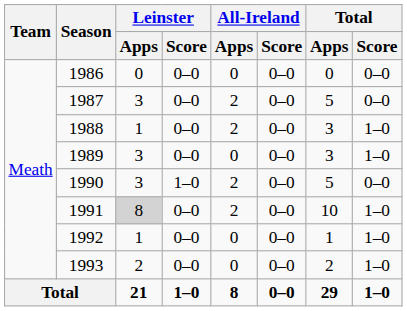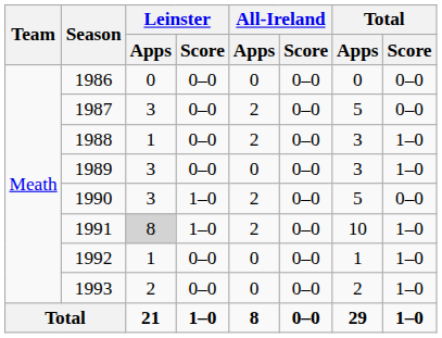 <table class="wikitable" style="text-align:center">
 <tr>
 <th rowspan="2">Team</th>
 <th rowspan="2">Season</th>
 <th colspan="2"><a href='#'>Leinster</a></th>
 <th colspan="2"><a href='#'>All-Ireland</a></th>
 <th colspan="2">Total</th>
 </tr>
 <tr>
 <th>Apps</th>
 <th>Score</th>
 <th>Apps</th>
 <th>Score</th>
 <th>Apps</th>
 <th>Score</th>
 </tr>
 <tr>
 <td rowspan="8"><a href='#'>Meath</a></td>
 <td>1986</td>
 <td>0</td>
 <td>0–0</td>
 <td>0</td>
 <td>0–0</td>
 <td>0</td>
 <td>0–0</td>
 </tr>
 <tr>
 <td>1987</td>
 <td>3</td>
 <td>0–0</td>
 <td>2</td>
 <td>0–0</td>
 <td>5</td>
 <td>0–0</td>
 </tr>
 <tr>
 <td>1988</td>
 <td>1</td>
 <td>0–0</td>
 <td>2</td>
 <td>0–0</td>
 <td>3</td>
 <td>1–0</td>
 </tr>
 <tr>
 <td>1989</td>
 <td>3</td>
 <td>0–0</td>
 <td>0</td>
 <td>0–0</td>
 <td>3</td>
 <td>1–0</td>
 </tr>
 <tr>
 <td>1990</td>
 <td>3</td>
 <td>1–0</td>
 <td>2</td>
 <td>0–0</td>
 <td>5</td>
 <td>0–0</td>
 </tr>
 <tr>
 <td>1991</td>
 <td style="background: lightgrey;">8</td>
-<td>0–0</td>
+<td>1–0</td>
 <td>2</td>
 <td>0–0</td>
 <td>10</td>
 <td>1–0</td>
 </tr>
 <tr>
 <td>1992</td>
 <td>1</td>
 <td>0–0</td>
 <td>0</td>
 <td>0–0</td>
 <td>1</td>
 <td>1–0</td>
 </tr>
 <tr>
 <td>1993</td>
 <td>2</td>
 <td>0–0</td>
 <td>0</td>
 <td>0–0</td>
 <td>2</td>
 <td>1–0</td>
 </tr>
 <tr>
 <th colspan="2">Total</th>
 <td><strong>21</strong></td>
 <td><strong>1–0</strong></td>
 <td><strong>8</strong></td>
 <td><strong>0–0</strong></td>
 <td><strong>29</strong></td>
 <td><strong>1–0</strong></td>
 </tr>
 </table>
